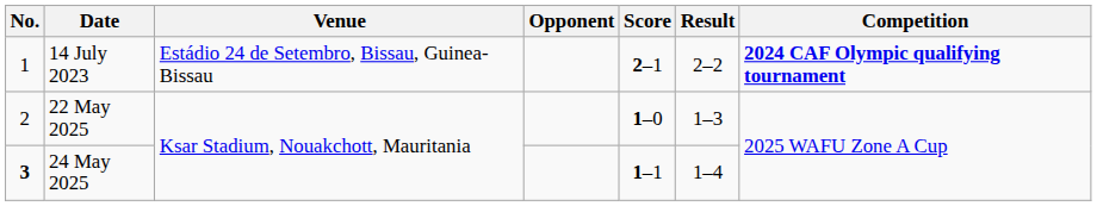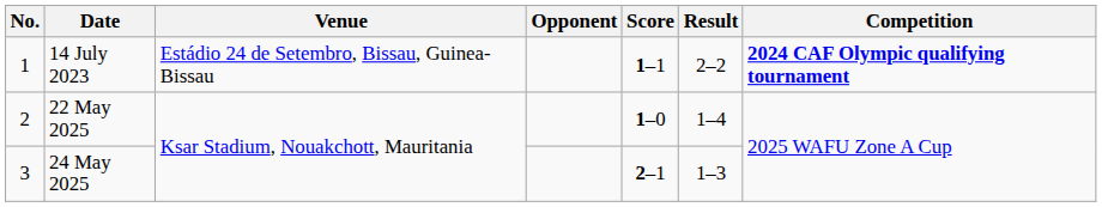 <table class="wikitable sortable">
 <tr>
 <th scope="col">No.</th>
 <th scope="col">Date</th>
 <th scope="col">Venue</th>
 <th scope="col">Opponent</th>
 <th scope="col">Score</th>
 <th scope="col">Result</th>
 <th scope="col">Competition</th>
 </tr>
 <tr>
 <td align="center">1</td>
 <td>14 July 2023</td>
 <td><a href='#'>Estádio 24 de Setembro</a>, <a href='#'>Bissau</a>, Guinea-Bissau</td>
 <td></td>
-<td align="center"><strong>2</strong>–1</td>
+<td align="center"><strong>1</strong>–1</td>
 <td style="text-align:center">2–2</td>
 <td><strong><a href='#'>2024 CAF Olympic qualifying tournament</a></strong></td>
 </tr>
 <tr>
 <td align="center">2</td>
 <td>22 May 2025</td>
 <td rowspan=2><a href='#'>Ksar Stadium</a>, <a href='#'>Nouakchott</a>, Mauritania</td>
 <td></td>
 <td align="center"><strong>1</strong>–0</td>
-<td style="text-align:center">1–3</td>
+<td style="text-align:center">1–4</td>
 <td rowspan=2><a href='#'>2025 WAFU Zone A Cup</a></td>
 </tr>
 <tr>
-<td align="center"><strong>3</strong></td>
+<td align="center">3</td>
 <td>24 May 2025</td>
 <td></td>
-<td align="center"><strong>1</strong>–1</td>
-<td style="text-align:center">1–4</td>
+<td align="center"><strong>2</strong>–1</td>
+<td style="text-align:center">1–3</td>
 </tr>
 </table>
